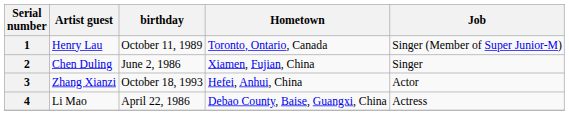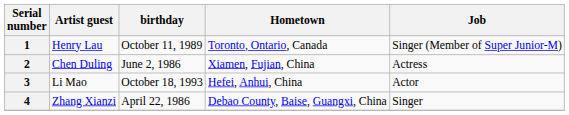 <table class="wikitable">
 <tr>
 <th>Serial<br>number</th>
 <th>Artist guest</th>
 <th>birthday</th>
 <th>Hometown</th>
 <th>Job</th>
 </tr>
 <tr>
 <th>1</th>
 <td><a href='#'>Henry Lau</a></td>
 <td>October 11, 1989</td>
 <td><a href='#'>Toronto, Ontario</a>, Canada</td>
 <td>Singer (Member of <a href='#'>Super Junior-M</a>)</td>
 </tr>
 <tr>
 <th>2</th>
 <td><a href='#'>Chen Duling</a></td>
 <td>June 2, 1986</td>
 <td><a href='#'>Xiamen</a>, <a href='#'>Fujian</a>, China</td>
-<td>Singer</td>
+<td>Actress</td>
 </tr>
 <tr>
 <th>3</th>
-<td><a href='#'>Zhang Xianzi</a></td>
+<td>Li Mao</td>
 <td>October 18, 1993</td>
 <td><a href='#'>Hefei</a>, <a href='#'>Anhui</a>, China</td>
 <td>Actor</td>
 </tr>
 <tr>
 <th>4</th>
-<td>Li Mao</td>
+<td><a href='#'>Zhang Xianzi</a></td>
 <td>April 22, 1986</td>
 <td><a href='#'>Debao County</a>, <a href='#'>Baise</a>, <a href='#'>Guangxi</a>, China</td>
-<td>Actress</td>
+<td>Singer</td>
 </tr>
 <tr>
 </tr>
 </table>
